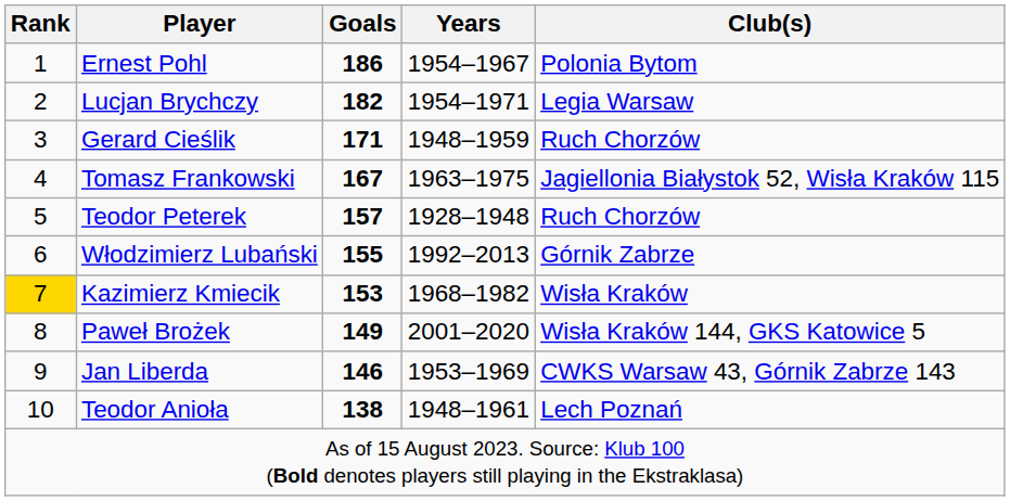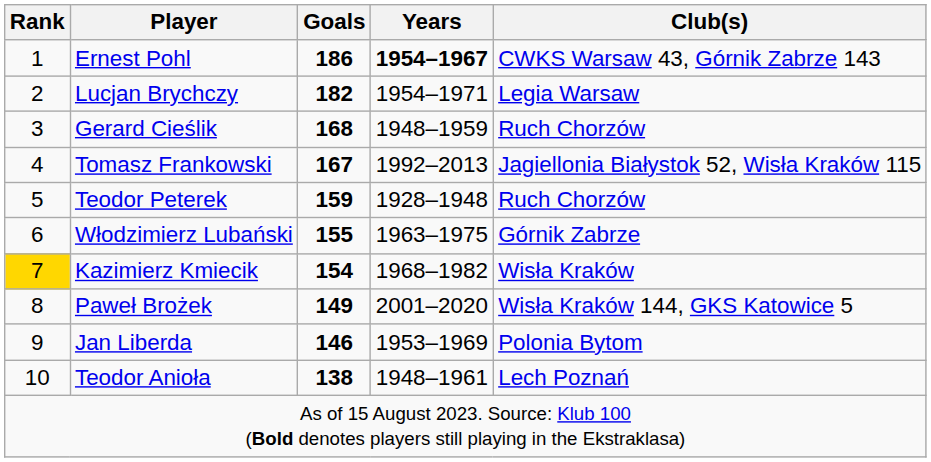 <table class="wikitable" style="text-align:center">
 <tr>
 <th>Rank</th>
 <th>Player</th>
 <th>Goals</th>
 <th>Years</th>
 <th>Club(s)</th>
 </tr>
 <tr>
 <td>1</td>
 <td style="text-align: left;"><a href='#'>Ernest Pohl</a></td>
 <td><strong>186</strong></td>
-<td style="text-align: left;">1954–1967</td>
-<td style="text-align: left;"><a href='#'>Polonia Bytom</a></td>
+<td style="text-align: left;"><strong>1954–1967</strong></td>
+<td style="text-align: left;"><a href='#'>CWKS Warsaw</a> 43, <a href='#'>Górnik Zabrze</a> 143</td>
 </tr>
 <tr>
 <td>2</td>
 <td style="text-align: left;"><a href='#'>Lucjan Brychczy</a></td>
 <td><strong>182</strong></td>
 <td style="text-align: left;">1954–1971</td>
 <td style="text-align: left;"><a href='#'>Legia Warsaw</a></td>
 </tr>
 <tr>
 <td>3</td>
 <td style="text-align: left;"><a href='#'>Gerard Cieślik</a></td>
-<td><strong>171</strong></td>
+<td><strong>168</strong></td>
 <td style="text-align: left;">1948–1959</td>
 <td style="text-align: left;"><a href='#'>Ruch Chorzów</a></td>
 </tr>
 <tr>
 <td>4</td>
 <td style="text-align: left;"><a href='#'>Tomasz Frankowski</a></td>
 <td><strong>167</strong></td>
-<td style="text-align: left;">1963–1975</td>
+<td style="text-align: left;">1992–2013</td>
 <td style="text-align: left;"><a href='#'>Jagiellonia Białystok</a> 52, <a href='#'>Wisła Kraków</a> 115</td>
 </tr>
 <tr>
 <td>5</td>
 <td style="text-align: left;"><a href='#'>Teodor Peterek</a></td>
-<td><strong>157</strong></td>
+<td><strong>159</strong></td>
 <td style="text-align: left;">1928–1948</td>
 <td style="text-align: left;"><a href='#'>Ruch Chorzów</a></td>
 </tr>
 <tr>
 <td>6</td>
 <td style="text-align: left;"><a href='#'>Włodzimierz Lubański</a></td>
 <td><strong>155</strong></td>
-<td style="text-align: left;">1992–2013</td>
+<td style="text-align: left;">1963–1975</td>
 <td style="text-align: left;"><a href='#'>Górnik Zabrze</a></td>
 </tr>
 <tr>
 <td style="background: gold;">7</td>
 <td style="text-align: left;"><a href='#'>Kazimierz Kmiecik</a></td>
-<td><strong>153</strong></td>
+<td><strong>154</strong></td>
 <td style="text-align: left;">1968–1982</td>
 <td style="text-align: left;"><a href='#'>Wisła Kraków</a></td>
 </tr>
 <tr>
 <td>8</td>
 <td style="text-align: left;"><a href='#'>Paweł Brożek</a></td>
 <td><strong>149</strong></td>
 <td style="text-align: left;">2001–2020</td>
 <td style="text-align: left;"><a href='#'>Wisła Kraków</a> 144, <a href='#'>GKS Katowice</a> 5</td>
 </tr>
 <tr>
 <td>9</td>
 <td style="text-align: left;"><a href='#'>Jan Liberda</a></td>
 <td><strong>146</strong></td>
 <td style="text-align: left;">1953–1969</td>
-<td style="text-align: left;"><a href='#'>CWKS Warsaw</a> 43, <a href='#'>Górnik Zabrze</a> 143</td>
+<td style="text-align: left;"><a href='#'>Polonia Bytom</a></td>
 </tr>
 <tr>
 <td>10</td>
 <td style="text-align: left;"><a href='#'>Teodor Anioła</a></td>
 <td><strong>138</strong></td>
 <td style="text-align: left;">1948–1961</td>
 <td style="text-align: left;"><a href='#'>Lech Poznań</a></td>
 </tr>
 <tr>
 <td colspan="5"><small>As of 15 August 2023. Source: <a href='#'>Klub 100</a><br>(<strong>Bold</strong> denotes players still playing in the Ekstraklasa)</small></td>
 </tr>
 </table>
